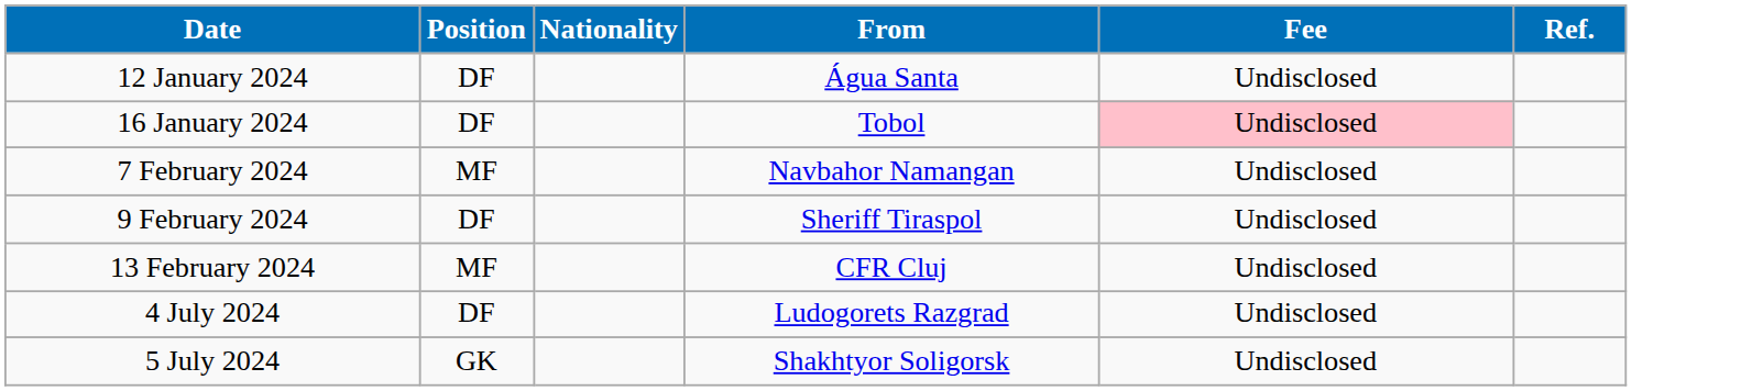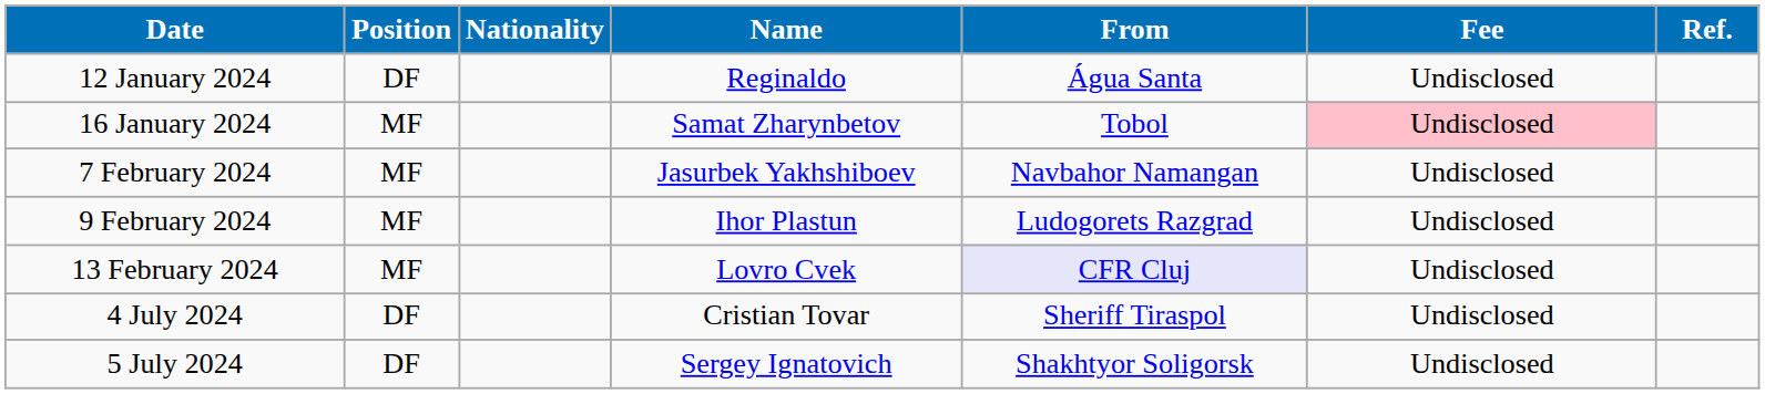 <table class="wikitable"  style="text-align:center; font-size:90%; ">
 <tr>
 <th style="background:#0070B8; color:#FFFFFF; width:200px;">Date</th>
 <th style="background:#0070B8; color:#FFFFFF; width:50px;">Position</th>
 <th style="background:#0070B8; color:#FFFFFF; width:50px;">Nationality</th>
+<th style="background:#0070B8; color:#FFFFFF; width:200px;">Name</th>
 <th style="background:#0070B8; color:#FFFFFF; width:200px;">From</th>
 <th style="background:#0070B8; color:#FFFFFF; width:200px;">Fee</th>
 <th style="background:#0070B8; color:#FFFFFF; width:50px;">Ref.</th>
 </tr>
 <tr>
 <td>12 January 2024</td>
 <td>DF</td>
 <td></td>
+<td><a href='#'>Reginaldo</a></td>
 <td><a href='#'>Água Santa</a></td>
 <td>Undisclosed</td>
 <td></td>
 </tr>
 <tr>
 <td>16 January 2024</td>
-<td>DF</td>
+<td>MF</td>
 <td></td>
+<td><a href='#'>Samat Zharynbetov</a></td>
 <td><a href='#'>Tobol</a></td>
 <td style="background: pink;">Undisclosed</td>
 <td></td>
 </tr>
 <tr>
 <td>7 February 2024</td>
 <td>MF</td>
 <td></td>
+<td><a href='#'>Jasurbek Yakhshiboev</a></td>
 <td><a href='#'>Navbahor Namangan</a></td>
 <td>Undisclosed</td>
 <td></td>
 </tr>
 <tr>
 <td>9 February 2024</td>
-<td>DF</td>
+<td>MF</td>
 <td></td>
-<td><a href='#'>Sheriff Tiraspol</a></td>
+<td><a href='#'>Ihor Plastun</a></td>
+<td><a href='#'>Ludogorets Razgrad</a></td>
 <td>Undisclosed</td>
 <td></td>
 </tr>
 <tr>
 <td>13 February 2024</td>
 <td>MF</td>
 <td></td>
-<td><a href='#'>CFR Cluj</a></td>
+<td><a href='#'>Lovro Cvek</a></td>
+<td style="background: lavender;"><a href='#'>CFR Cluj</a></td>
 <td>Undisclosed</td>
 <td></td>
 </tr>
 <tr>
 <td>4 July 2024</td>
 <td>DF</td>
 <td></td>
-<td><a href='#'>Ludogorets Razgrad</a></td>
+<td>Cristian Tovar</td>
+<td><a href='#'>Sheriff Tiraspol</a></td>
 <td>Undisclosed</td>
 <td></td>
 </tr>
 <tr>
 <td>5 July 2024</td>
-<td>GK</td>
+<td>DF</td>
 <td></td>
+<td><a href='#'>Sergey Ignatovich</a></td>
 <td><a href='#'>Shakhtyor Soligorsk</a></td>
 <td>Undisclosed</td>
 <td></td>
 </tr>
 </table>
